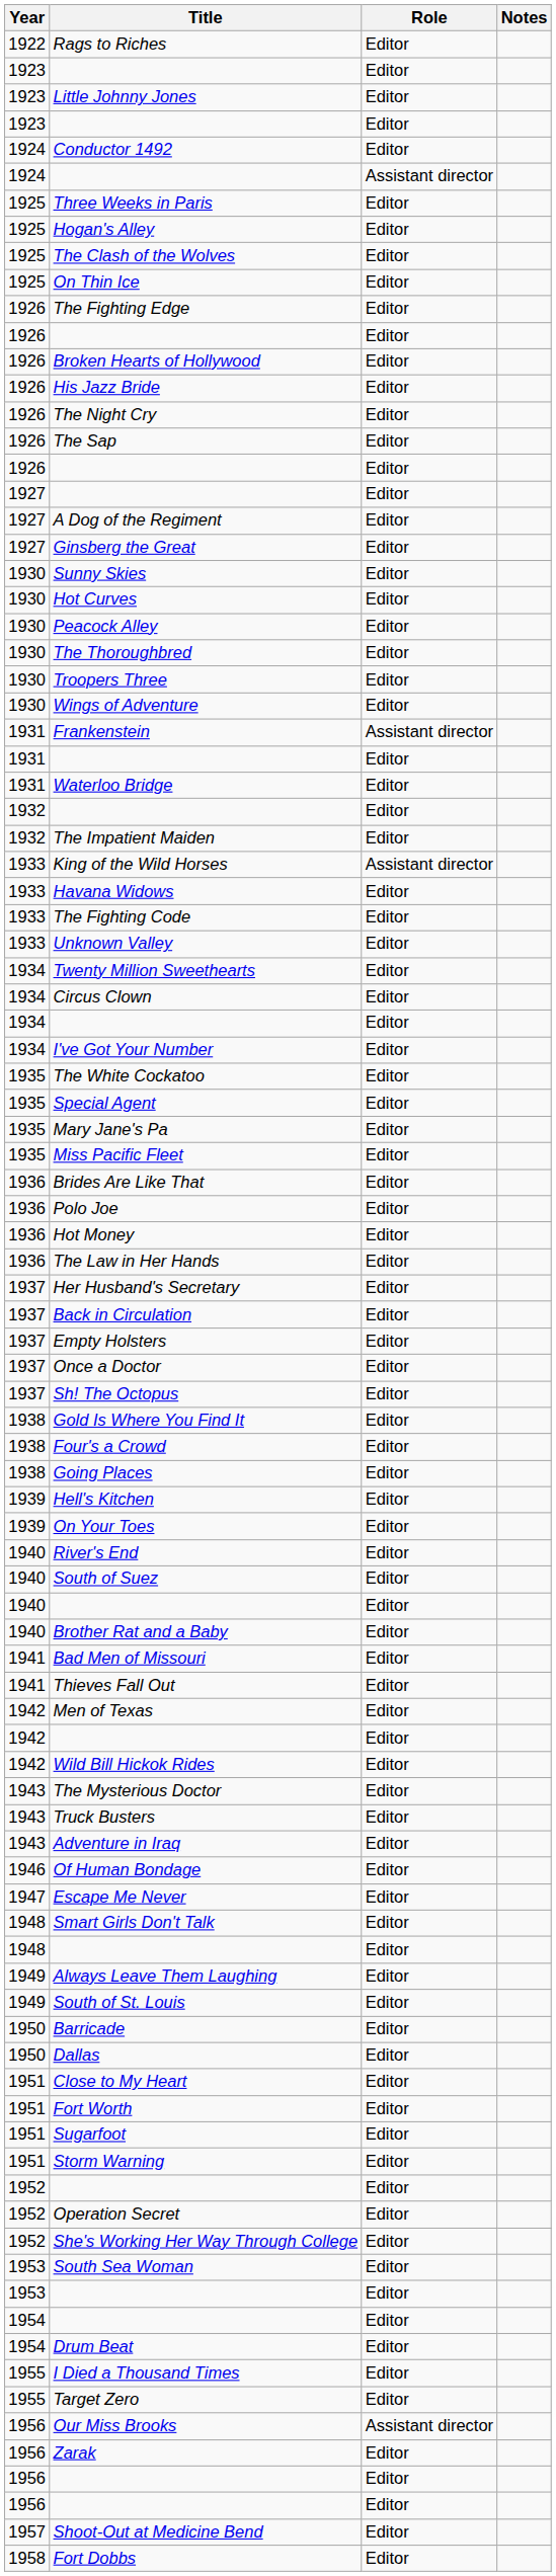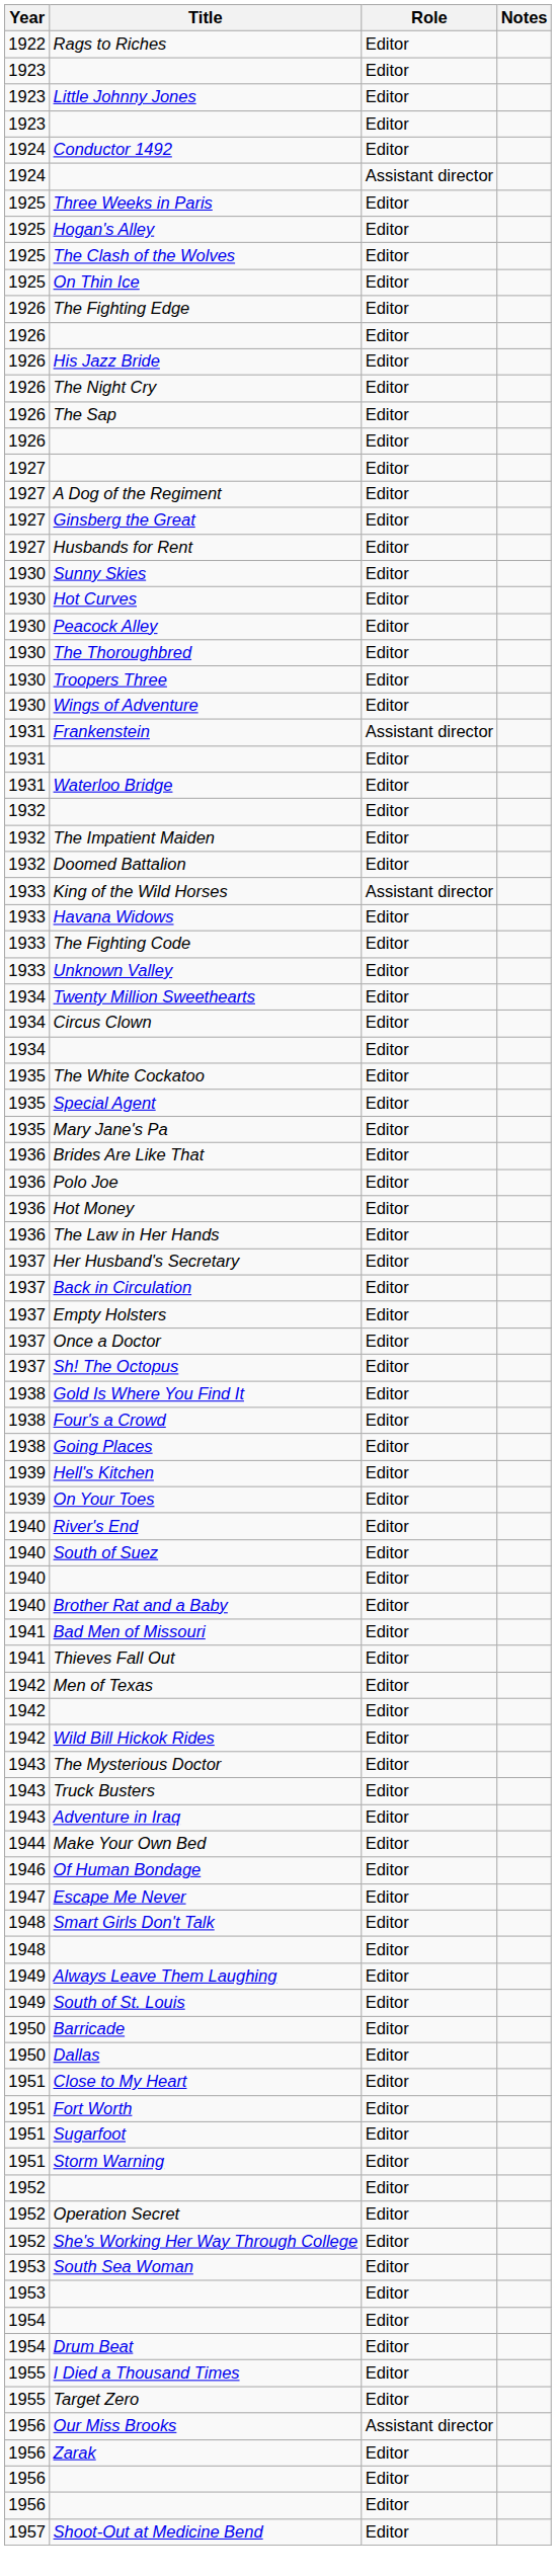 <table class="wikitable sortable">
 <tr>
 <th>Year</th>
 <th>Title</th>
 <th>Role</th>
 <th>Notes</th>
 </tr>
 <tr>
 <td>1922</td>
 <td><em>Rags to Riches</em></td>
 <td>Editor</td>
 <td></td>
 </tr>
 <tr>
 <td>1923</td>
 <td><em></em></td>
 <td>Editor</td>
 <td></td>
 </tr>
 <tr>
 <td>1923</td>
 <td><em><a href='#'>Little Johnny Jones</a></em></td>
 <td>Editor</td>
 <td></td>
 </tr>
 <tr>
 <td>1923</td>
 <td><em></em></td>
 <td>Editor</td>
 <td></td>
 </tr>
 <tr>
 <td>1924</td>
 <td><em><a href='#'>Conductor 1492</a></em></td>
 <td>Editor</td>
 <td></td>
 </tr>
 <tr>
 <td>1924</td>
 <td><em></em></td>
 <td>Assistant director</td>
 <td></td>
 </tr>
 <tr>
 <td>1925</td>
 <td><em><a href='#'>Three Weeks in Paris</a></em></td>
 <td>Editor</td>
 <td></td>
 </tr>
 <tr>
 <td>1925</td>
 <td><em><a href='#'>Hogan's Alley</a></em></td>
 <td>Editor</td>
 <td></td>
 </tr>
 <tr>
 <td>1925</td>
 <td><em><a href='#'>The Clash of the Wolves</a></em></td>
 <td>Editor</td>
 <td></td>
 </tr>
 <tr>
 <td>1925</td>
 <td><em><a href='#'>On Thin Ice</a></em></td>
 <td>Editor</td>
 <td></td>
 </tr>
 <tr>
 <td>1926</td>
 <td><em>The Fighting Edge</em></td>
 <td>Editor</td>
 <td></td>
 </tr>
 <tr>
 <td>1926</td>
 <td><em></em></td>
 <td>Editor</td>
 <td></td>
 </tr>
 <tr>
 <td>1926</td>
-<td><em><a href='#'>Broken Hearts of Hollywood</a></em></td>
-<td>Editor</td>
-<td></td>
-</tr>
-<tr>
-<td>1926</td>
 <td><em><a href='#'>His Jazz Bride</a></em></td>
 <td>Editor</td>
 <td></td>
 </tr>
 <tr>
 <td>1926</td>
 <td><em>The Night Cry</em></td>
 <td>Editor</td>
 <td></td>
 </tr>
 <tr>
 <td>1926</td>
 <td><em>The Sap</em></td>
 <td>Editor</td>
 <td></td>
 </tr>
 <tr>
 <td>1926</td>
 <td><em></em></td>
 <td>Editor</td>
 <td></td>
 </tr>
 <tr>
 <td>1927</td>
 <td><em></em></td>
 <td>Editor</td>
 <td></td>
 </tr>
 <tr>
 <td>1927</td>
 <td><em>A Dog of the Regiment</em></td>
 <td>Editor</td>
 <td></td>
 </tr>
 <tr>
 <td>1927</td>
 <td><em><a href='#'>Ginsberg the Great</a></em></td>
+<td>Editor</td>
+<td></td>
+</tr>
+<tr>
+<td>1927</td>
+<td><em>Husbands for Rent</em></td>
 <td>Editor</td>
 <td></td>
 </tr>
 <tr>
 <td>1930</td>
 <td><em><a href='#'>Sunny Skies</a></em></td>
 <td>Editor</td>
 <td></td>
 </tr>
 <tr>
 <td>1930</td>
 <td><em><a href='#'>Hot Curves</a></em></td>
 <td>Editor</td>
 <td></td>
 </tr>
 <tr>
 <td>1930</td>
 <td><em><a href='#'>Peacock Alley</a></em></td>
 <td>Editor</td>
 <td></td>
 </tr>
 <tr>
 <td>1930</td>
 <td><em><a href='#'>The Thoroughbred</a></em></td>
 <td>Editor</td>
 <td></td>
 </tr>
 <tr>
 <td>1930</td>
 <td><em><a href='#'>Troopers Three</a></em></td>
 <td>Editor</td>
 <td></td>
 </tr>
 <tr>
 <td>1930</td>
 <td><em><a href='#'>Wings of Adventure</a></em></td>
 <td>Editor</td>
 <td></td>
 </tr>
 <tr>
 <td>1931</td>
 <td><em><a href='#'>Frankenstein</a></em></td>
 <td>Assistant director</td>
 <td></td>
 </tr>
 <tr>
 <td>1931</td>
 <td><em></em></td>
 <td>Editor</td>
 <td></td>
 </tr>
 <tr>
 <td>1931</td>
 <td><em><a href='#'>Waterloo Bridge</a></em></td>
 <td>Editor</td>
 <td></td>
 </tr>
 <tr>
 <td>1932</td>
 <td><em></em></td>
 <td>Editor</td>
 <td></td>
 </tr>
 <tr>
 <td>1932</td>
 <td><em>The Impatient Maiden</em></td>
 <td>Editor</td>
 <td></td>
 </tr>
 <tr>
+<td>1932</td>
+<td><em>Doomed Battalion</em></td>
+<td>Editor</td>
+<td></td>
+</tr>
+<tr>
 <td>1933</td>
 <td><em>King of the Wild Horses</em></td>
 <td>Assistant director</td>
 <td></td>
 </tr>
 <tr>
 <td>1933</td>
 <td><em><a href='#'>Havana Widows</a></em></td>
 <td>Editor</td>
 <td></td>
 </tr>
 <tr>
 <td>1933</td>
 <td><em>The Fighting Code</em></td>
 <td>Editor</td>
 <td></td>
 </tr>
 <tr>
 <td>1933</td>
 <td><em><a href='#'>Unknown Valley</a></em></td>
 <td>Editor</td>
 <td></td>
 </tr>
 <tr>
 <td>1934</td>
 <td><em><a href='#'>Twenty Million Sweethearts</a></em></td>
 <td>Editor</td>
 <td></td>
 </tr>
 <tr>
 <td>1934</td>
 <td><em>Circus Clown</em></td>
 <td>Editor</td>
 <td></td>
 </tr>
 <tr>
 <td>1934</td>
 <td><em></em></td>
 <td>Editor</td>
 <td></td>
 </tr>
 <tr>
-<td>1934</td>
-<td><em><a href='#'>I've Got Your Number</a></em></td>
-<td>Editor</td>
-<td></td>
-</tr>
-<tr>
 <td>1935</td>
 <td><em>The White Cockatoo</em></td>
 <td>Editor</td>
 <td></td>
 </tr>
 <tr>
 <td>1935</td>
 <td><em><a href='#'>Special Agent</a></em></td>
 <td>Editor</td>
 <td></td>
 </tr>
 <tr>
 <td>1935</td>
 <td><em>Mary Jane's Pa</em></td>
-<td>Editor</td>
-<td></td>
-</tr>
-<tr>
-<td>1935</td>
-<td><em><a href='#'>Miss Pacific Fleet</a></em></td>
 <td>Editor</td>
 <td></td>
 </tr>
 <tr>
 <td>1936</td>
 <td><em>Brides Are Like That</em></td>
 <td>Editor</td>
 <td></td>
 </tr>
 <tr>
 <td>1936</td>
 <td><em>Polo Joe</em></td>
 <td>Editor</td>
 <td></td>
 </tr>
 <tr>
 <td>1936</td>
 <td><em>Hot Money</em></td>
 <td>Editor</td>
 <td></td>
 </tr>
 <tr>
 <td>1936</td>
 <td><em>The Law in Her Hands</em></td>
 <td>Editor</td>
 <td></td>
 </tr>
 <tr>
 <td>1937</td>
 <td><em>Her Husband's Secretary</em></td>
 <td>Editor</td>
 <td></td>
 </tr>
 <tr>
 <td>1937</td>
 <td><em><a href='#'>Back in Circulation</a></em></td>
 <td>Editor</td>
 <td></td>
 </tr>
 <tr>
 <td>1937</td>
 <td><em>Empty Holsters</em></td>
 <td>Editor</td>
 <td></td>
 </tr>
 <tr>
 <td>1937</td>
 <td><em>Once a Doctor</em></td>
 <td>Editor</td>
 <td></td>
 </tr>
 <tr>
 <td>1937</td>
 <td><em><a href='#'>Sh! The Octopus</a></em></td>
 <td>Editor</td>
 <td></td>
 </tr>
 <tr>
 <td>1938</td>
 <td><em><a href='#'>Gold Is Where You Find It</a></em></td>
 <td>Editor</td>
 <td></td>
 </tr>
 <tr>
 <td>1938</td>
 <td><em><a href='#'>Four's a Crowd</a></em></td>
 <td>Editor</td>
 <td></td>
 </tr>
 <tr>
 <td>1938</td>
 <td><em><a href='#'>Going Places</a></em></td>
 <td>Editor</td>
 <td></td>
 </tr>
 <tr>
 <td>1939</td>
 <td><em><a href='#'>Hell's Kitchen</a></em></td>
 <td>Editor</td>
 <td></td>
 </tr>
 <tr>
 <td>1939</td>
 <td><em><a href='#'>On Your Toes</a></em></td>
 <td>Editor</td>
 <td></td>
 </tr>
 <tr>
 <td>1940</td>
 <td><em><a href='#'>River's End</a></em></td>
 <td>Editor</td>
 <td></td>
 </tr>
 <tr>
 <td>1940</td>
 <td><em><a href='#'>South of Suez</a></em></td>
 <td>Editor</td>
 <td></td>
 </tr>
 <tr>
 <td>1940</td>
 <td><em></em></td>
 <td>Editor</td>
 <td></td>
 </tr>
 <tr>
 <td>1940</td>
 <td><em><a href='#'>Brother Rat and a Baby</a></em></td>
 <td>Editor</td>
 <td></td>
 </tr>
 <tr>
 <td>1941</td>
 <td><em><a href='#'>Bad Men of Missouri</a></em></td>
 <td>Editor</td>
 <td></td>
 </tr>
 <tr>
 <td>1941</td>
 <td><em>Thieves Fall Out</em></td>
 <td>Editor</td>
 <td></td>
 </tr>
 <tr>
 <td>1942</td>
 <td><em>Men of Texas</em></td>
 <td>Editor</td>
 <td></td>
 </tr>
 <tr>
 <td>1942</td>
 <td><em></em></td>
 <td>Editor</td>
 <td></td>
 </tr>
 <tr>
 <td>1942</td>
 <td><em><a href='#'>Wild Bill Hickok Rides</a></em></td>
 <td>Editor</td>
 <td></td>
 </tr>
 <tr>
 <td>1943</td>
 <td><em>The Mysterious Doctor</em></td>
 <td>Editor</td>
 <td></td>
 </tr>
 <tr>
 <td>1943</td>
 <td><em>Truck Busters</em></td>
 <td>Editor</td>
 <td></td>
 </tr>
 <tr>
 <td>1943</td>
 <td><em><a href='#'>Adventure in Iraq</a></em></td>
 <td>Editor</td>
 <td></td>
 </tr>
 <tr>
+<td>1944</td>
+<td><em>Make Your Own Bed</em></td>
+<td>Editor</td>
+<td></td>
+</tr>
+<tr>
 <td>1946</td>
 <td><em><a href='#'>Of Human Bondage</a></em></td>
 <td>Editor</td>
 <td></td>
 </tr>
 <tr>
 <td>1947</td>
 <td><em><a href='#'>Escape Me Never</a></em></td>
 <td>Editor</td>
 <td></td>
 </tr>
 <tr>
 <td>1948</td>
 <td><em><a href='#'>Smart Girls Don't Talk</a></em></td>
 <td>Editor</td>
 <td></td>
 </tr>
 <tr>
 <td>1948</td>
 <td><em></em></td>
 <td>Editor</td>
 <td></td>
 </tr>
 <tr>
 <td>1949</td>
 <td><em><a href='#'>Always Leave Them Laughing</a></em></td>
 <td>Editor</td>
 <td></td>
 </tr>
 <tr>
 <td>1949</td>
 <td><em><a href='#'>South of St. Louis</a></em></td>
 <td>Editor</td>
 <td></td>
 </tr>
 <tr>
 <td>1950</td>
 <td><em><a href='#'>Barricade</a></em></td>
 <td>Editor</td>
 <td></td>
 </tr>
 <tr>
 <td>1950</td>
 <td><em><a href='#'>Dallas</a></em></td>
 <td>Editor</td>
 <td></td>
 </tr>
 <tr>
 <td>1951</td>
 <td><em><a href='#'>Close to My Heart</a></em></td>
 <td>Editor</td>
 <td></td>
 </tr>
 <tr>
 <td>1951</td>
 <td><em><a href='#'>Fort Worth</a></em></td>
 <td>Editor</td>
 <td></td>
 </tr>
 <tr>
 <td>1951</td>
 <td><em><a href='#'>Sugarfoot</a></em></td>
 <td>Editor</td>
 <td></td>
 </tr>
 <tr>
 <td>1951</td>
 <td><em><a href='#'>Storm Warning</a></em></td>
 <td>Editor</td>
 <td></td>
 </tr>
 <tr>
 <td>1952</td>
 <td><em></em></td>
 <td>Editor</td>
 <td></td>
 </tr>
 <tr>
 <td>1952</td>
 <td><em>Operation Secret</em></td>
 <td>Editor</td>
 <td></td>
 </tr>
 <tr>
 <td>1952</td>
 <td><em><a href='#'>She's Working Her Way Through College</a></em></td>
 <td>Editor</td>
 <td></td>
 </tr>
 <tr>
 <td>1953</td>
 <td><em><a href='#'>South Sea Woman</a></em></td>
 <td>Editor</td>
 <td></td>
 </tr>
 <tr>
 <td>1953</td>
 <td><em></em></td>
 <td>Editor</td>
 <td></td>
 </tr>
 <tr>
 <td>1954</td>
 <td><em></em></td>
 <td>Editor</td>
 <td></td>
 </tr>
 <tr>
 <td>1954</td>
 <td><em><a href='#'>Drum Beat</a></em></td>
 <td>Editor</td>
 <td></td>
 </tr>
 <tr>
 <td>1955</td>
 <td><em><a href='#'>I Died a Thousand Times</a></em></td>
 <td>Editor</td>
 <td></td>
 </tr>
 <tr>
 <td>1955</td>
 <td><em>Target Zero</em></td>
 <td>Editor</td>
 <td></td>
 </tr>
 <tr>
 <td>1956</td>
 <td><em><a href='#'>Our Miss Brooks</a></em></td>
 <td>Assistant director</td>
 <td></td>
 </tr>
 <tr>
 <td>1956</td>
 <td><em><a href='#'>Zarak</a></em></td>
 <td>Editor</td>
 <td></td>
 </tr>
 <tr>
 <td>1956</td>
 <td><em></em></td>
 <td>Editor</td>
 <td></td>
 </tr>
 <tr>
 <td>1956</td>
 <td><em></em></td>
 <td>Editor</td>
 <td></td>
 </tr>
 <tr>
 <td>1957</td>
 <td><em><a href='#'>Shoot-Out at Medicine Bend</a></em></td>
 <td>Editor</td>
 <td></td>
 </tr>
-<tr>
-<td>1958</td>
-<td><em><a href='#'>Fort Dobbs</a></em></td>
-<td>Editor</td>
-<td></td>
-</tr>
 </table>
